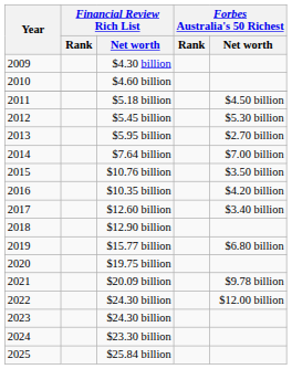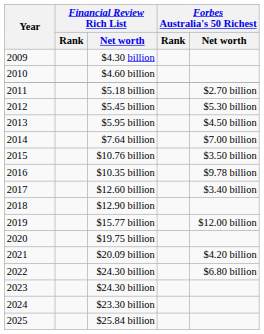 <table class="wikitable">
 <tr>
 <th rowspan=2>Year</th>
 <th colspan=2 width=40%><em><a href='#'>Financial Review</a></em><br><a href='#'>Rich List</a></th>
 <th colspan=2 width=40%><em><a href='#'>Forbes</a></em><br><a href='#'>Australia's 50 Richest</a></th>
 </tr>
 <tr>
 <th>Rank</th>
 <th><a href='#'>Net worth</a> </th>
 <th>Rank</th>
 <th>Net worth </th>
 </tr>
 <tr>
 <td>2009</td>
 <td align="center"> </td>
 <td align="right">$4.30 <a href='#'>billion</a> </td>
 <td align="center"></td>
 <td align="right"></td>
 </tr>
 <tr>
 <td>2010</td>
 <td align="center"> </td>
 <td align="right">$4.60 billion </td>
 <td align="center"></td>
 <td align="right"></td>
 </tr>
 <tr>
 </tr>
 <tr>
 <td>2011</td>
 <td align="center"> </td>
 <td align="right">$5.18 billion </td>
 <td align="center"> </td>
-<td align="right">$4.50 billion </td>
+<td align="right">$2.70 billion </td>
 </tr>
 <tr>
 <td>2012</td>
 <td align="center"> </td>
 <td align="right">$5.45 billion </td>
 <td align="center"> </td>
 <td align="right">$5.30 billion </td>
 </tr>
 <tr>
 <td>2013</td>
 <td align="center"> </td>
 <td align="right">$5.95 billion </td>
 <td align="center"> </td>
-<td align="right">$2.70 billion </td>
+<td align="right">$4.50 billion </td>
 </tr>
 <tr>
 <td>2014</td>
 <td align="center"> </td>
 <td align="right">$7.64 billion </td>
 <td align="center"> </td>
 <td align="right">$7.00 billion </td>
 </tr>
 <tr>
 <td>2015</td>
 <td align="center"> </td>
 <td align="right">$10.76 billion </td>
 <td align="center"> </td>
 <td align="right">$3.50 billion </td>
 </tr>
 <tr>
 <td>2016</td>
 <td align="center"> </td>
 <td align="right">$10.35 billion </td>
 <td align="center"> </td>
-<td align="right">$4.20 billion </td>
+<td align="right">$9.78 billion </td>
 </tr>
 <tr>
 <td>2017</td>
 <td align="center"> </td>
 <td align="right">$12.60 billion </td>
 <td align="center"> </td>
 <td align="right">$3.40 billion </td>
 </tr>
 <tr>
 <td>2018</td>
 <td align="center"> </td>
 <td align="right">$12.90 billion </td>
 <td align="center"> </td>
 <td align="right"></td>
 </tr>
 <tr>
 <td>2019</td>
 <td align="center"> </td>
 <td align="right">$15.77 billion </td>
 <td align="center"> </td>
-<td align="right">$6.80 billion </td>
+<td align="right">$12.00 billion </td>
 </tr>
 <tr>
 <td>2020</td>
 <td align="center"></td>
 <td align="right">$19.75 billion </td>
 <td align="center"></td>
 <td align="right"></td>
 </tr>
 <tr>
 <td>2021</td>
 <td align="center"></td>
 <td align="right">$20.09 billion </td>
 <td align="center"></td>
-<td align="right">$9.78 billion </td>
+<td align="right">$4.20 billion </td>
 </tr>
 <tr>
 <td>2022</td>
 <td align="center"></td>
 <td align="right">$24.30 billion </td>
 <td align="center"></td>
-<td align="right">$12.00 billion </td>
+<td align="right">$6.80 billion </td>
 </tr>
 <tr>
 <td>2023</td>
 <td align="center"></td>
 <td align="right">$24.30 billion </td>
 <td align="center"></td>
 <td align="right"></td>
 </tr>
 <tr>
 <td>2024</td>
 <td align="center"></td>
 <td align="right">$23.30 billion </td>
 <td align="center"></td>
 <td align="right"></td>
 </tr>
 <tr>
 <td>2025</td>
 <td align="center"></td>
 <td align="right">$25.84 billion </td>
 <td align="center"></td>
 <td align="right"></td>
 </tr>
 </table>
